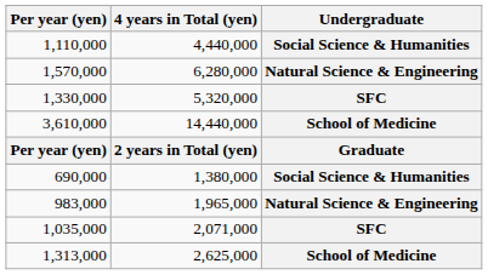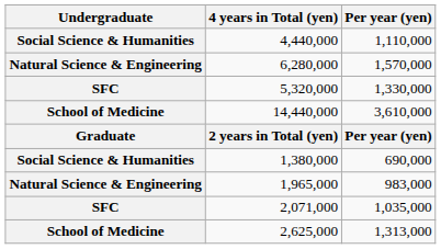 <table style="text-align:center; float:right; font-size:85%; margin-left:2em; margin:auto;" class="wikitable">
 <tr>
+<th>Undergraduate</th>
+<th>4 years in Total (yen)</th>
 <th>Per year (yen)</th>
-<th>4 years in Total (yen)</th>
-<th>Undergraduate</th>
 </tr>
 <tr>
+<th>Social Science & Humanities</th>
+<td style="text-align:right">4,440,000</td>
 <td style="text-align:right">1,110,000</td>
-<td style="text-align:right">4,440,000</td>
-<th>Social Science & Humanities</th>
 </tr>
 <tr>
+<th>Natural Science & Engineering</th>
+<td style="text-align:right">6,280,000</td>
 <td style="text-align:right">1,570,000</td>
-<td style="text-align:right">6,280,000</td>
-<th>Natural Science & Engineering</th>
 </tr>
 <tr>
+<th>SFC</th>
+<td style="text-align:right">5,320,000</td>
 <td style="text-align:right">1,330,000</td>
-<td style="text-align:right">5,320,000</td>
-<th>SFC</th>
 </tr>
 <tr>
+<th>School of Medicine</th>
+<td style="text-align:right">14,440,000</td>
 <td style="text-align:right">3,610,000</td>
-<td style="text-align:right">14,440,000</td>
-<th>School of Medicine</th>
 </tr>
 <tr>
+<th>Graduate</th>
+<th>2 years in Total (yen)</th>
 <th>Per year (yen)</th>
-<th>2 years in Total (yen)</th>
-<th>Graduate</th>
 </tr>
 <tr>
+<th>Social Science & Humanities</th>
+<td style="text-align:right">1,380,000</td>
 <td style="text-align:right">690,000</td>
-<td style="text-align:right">1,380,000</td>
-<th>Social Science & Humanities</th>
 </tr>
 <tr>
+<th>Natural Science & Engineering</th>
+<td style="text-align:right">1,965,000</td>
 <td style="text-align:right">983,000</td>
-<td style="text-align:right">1,965,000</td>
-<th>Natural Science & Engineering</th>
 </tr>
 <tr>
+<th>SFC</th>
+<td style="text-align:right">2,071,000</td>
 <td style="text-align:right">1,035,000</td>
-<td style="text-align:right">2,071,000</td>
-<th>SFC</th>
 </tr>
 <tr>
+<th>School of Medicine</th>
+<td style="text-align:right">2,625,000</td>
 <td style="text-align:right">1,313,000</td>
-<td style="text-align:right">2,625,000</td>
-<th>School of Medicine</th>
 </tr>
 </table>
